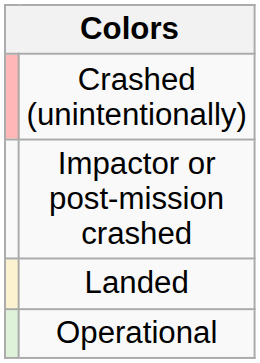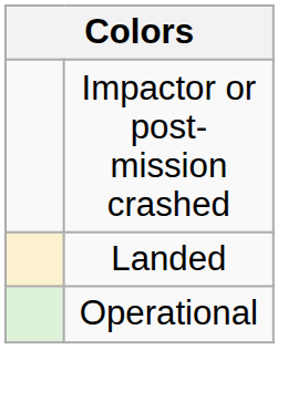 <table class="wikitable" style="width:20%; text-align:center;">
 <tr>
 <th style="background:" colspan="2">Colors</th>
-</tr>
-<tr>
-<td style="background:#ffb7b7; width:20px;"></td>
-<td>Crashed (unintentionally)</td>
 </tr>
 <tr>
 <td style="width:20px;"></td>
 <td>Impactor or post-mission crashed</td>
 </tr>
 <tr>
 <td style="background:#FCF2CF; width:20px;"></td>
 <td>Landed</td>
 </tr>
 <tr>
 <td style="background:#ddf2d8; width:20px;"></td>
 <td>Operational</td>
 </tr>
 </table>
